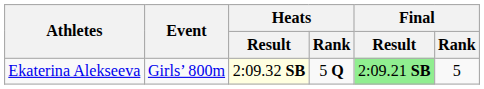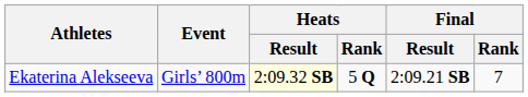 <table class="wikitable" border="1" style="font-size:90%">
 <tr>
 <th rowspan=2>Athletes</th>
 <th rowspan=2>Event</th>
 <th colspan=2>Heats</th>
 <th colspan=2>Final</th>
 </tr>
 <tr>
 <th>Result</th>
 <th>Rank</th>
 <th>Result</th>
 <th>Rank</th>
 </tr>
 <tr>
 <td><a href='#'>Ekaterina Alekseeva</a></td>
 <td><a href='#'>Girls’ 800m</a></td>
 <td align=center style="background: lightyellow;">2:09.32 <strong>SB</strong></td>
 <td align=center>5 <strong>Q</strong></td>
-<td align=center style="background: lightgreen;">2:09.21 <strong>SB</strong></td>
-<td align=center>5</td>
+<td align=center>2:09.21 <strong>SB</strong></td>
+<td align=center>7</td>
 </tr>
 </table>
